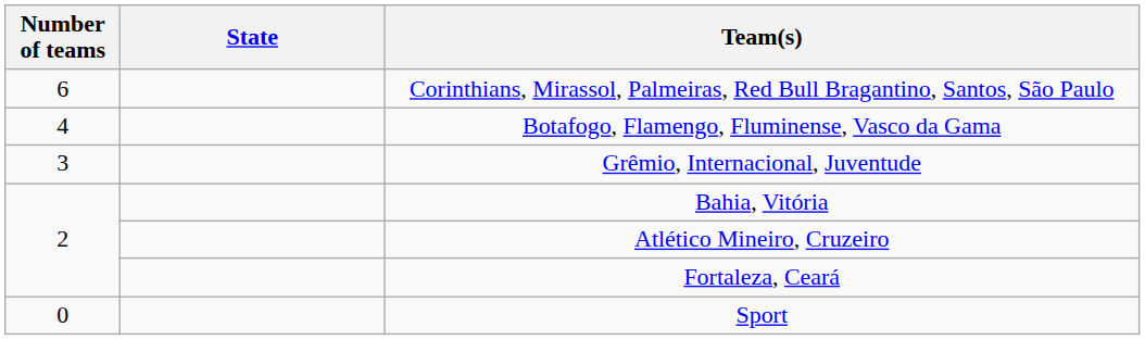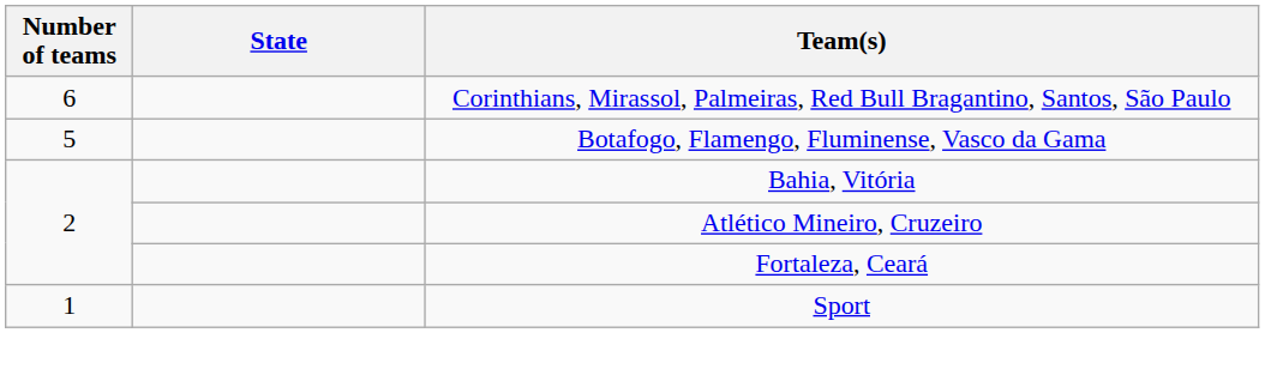 <table class="wikitable" style="text-align:center">
 <tr>
 <th width=70>Number<br>of teams</th>
 <th width=170><a href='#'>State</a></th>
 <th width=500>Team(s)</th>
 </tr>
 <tr>
 <td>6</td>
 <td align="left"></td>
 <td><a href='#'>Corinthians</a>, <a href='#'>Mirassol</a>, <a href='#'>Palmeiras</a>, <a href='#'>Red Bull Bragantino</a>, <a href='#'>Santos</a>, <a href='#'>São Paulo</a></td>
 </tr>
 <tr>
-<td>4</td>
+<td>5</td>
 <td align="left"></td>
 <td><a href='#'>Botafogo</a>, <a href='#'>Flamengo</a>, <a href='#'>Fluminense</a>, <a href='#'>Vasco da Gama</a></td>
-</tr>
-<tr>
-<td>3</td>
-<td align=left></td>
-<td><a href='#'>Grêmio</a>, <a href='#'>Internacional</a>, <a href='#'>Juventude</a></td>
 </tr>
 <tr>
 <td rowspan="3">2</td>
 <td align=left></td>
 <td><a href='#'>Bahia</a>, <a href='#'>Vitória</a></td>
 </tr>
 <tr>
 <td align=left></td>
 <td><a href='#'>Atlético Mineiro</a>, <a href='#'>Cruzeiro</a></td>
 </tr>
 <tr>
 <td align=left></td>
 <td><a href='#'>Fortaleza</a>, <a href='#'>Ceará</a></td>
 </tr>
 <tr>
-<td>0</td>
+<td>1</td>
 <td align="left"></td>
 <td><a href='#'>Sport</a></td>
 </tr>
 </table>
